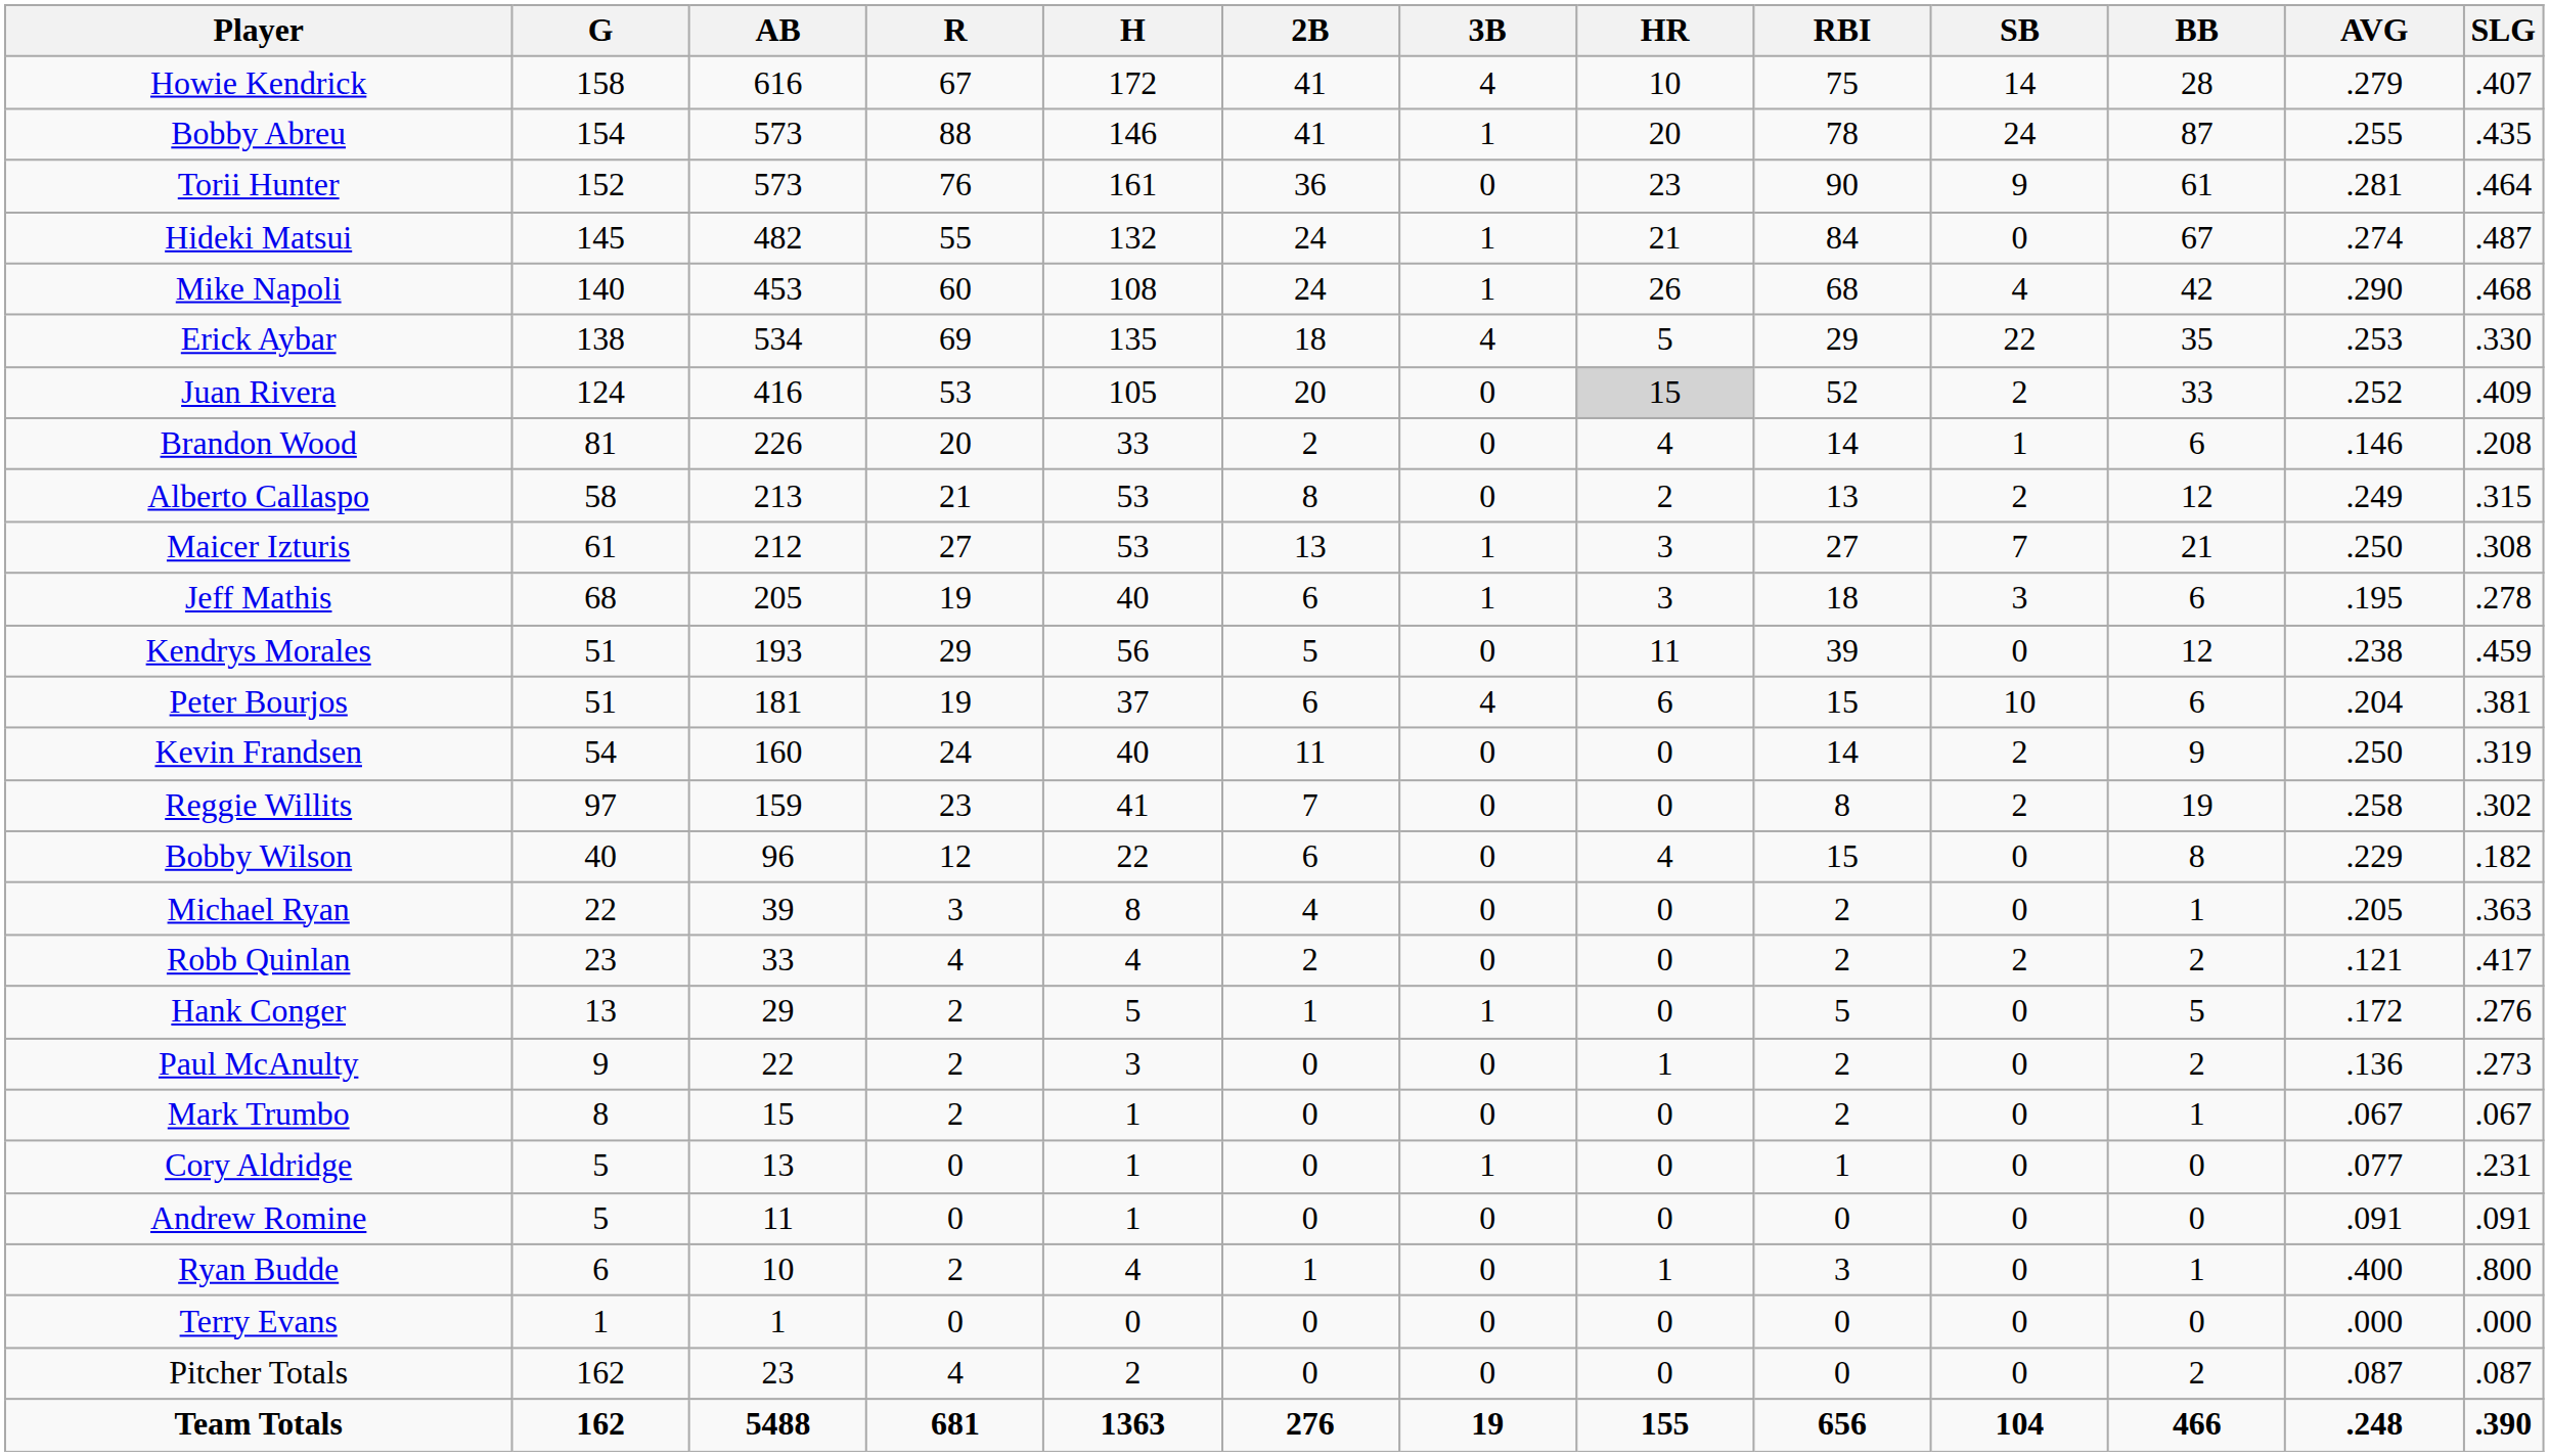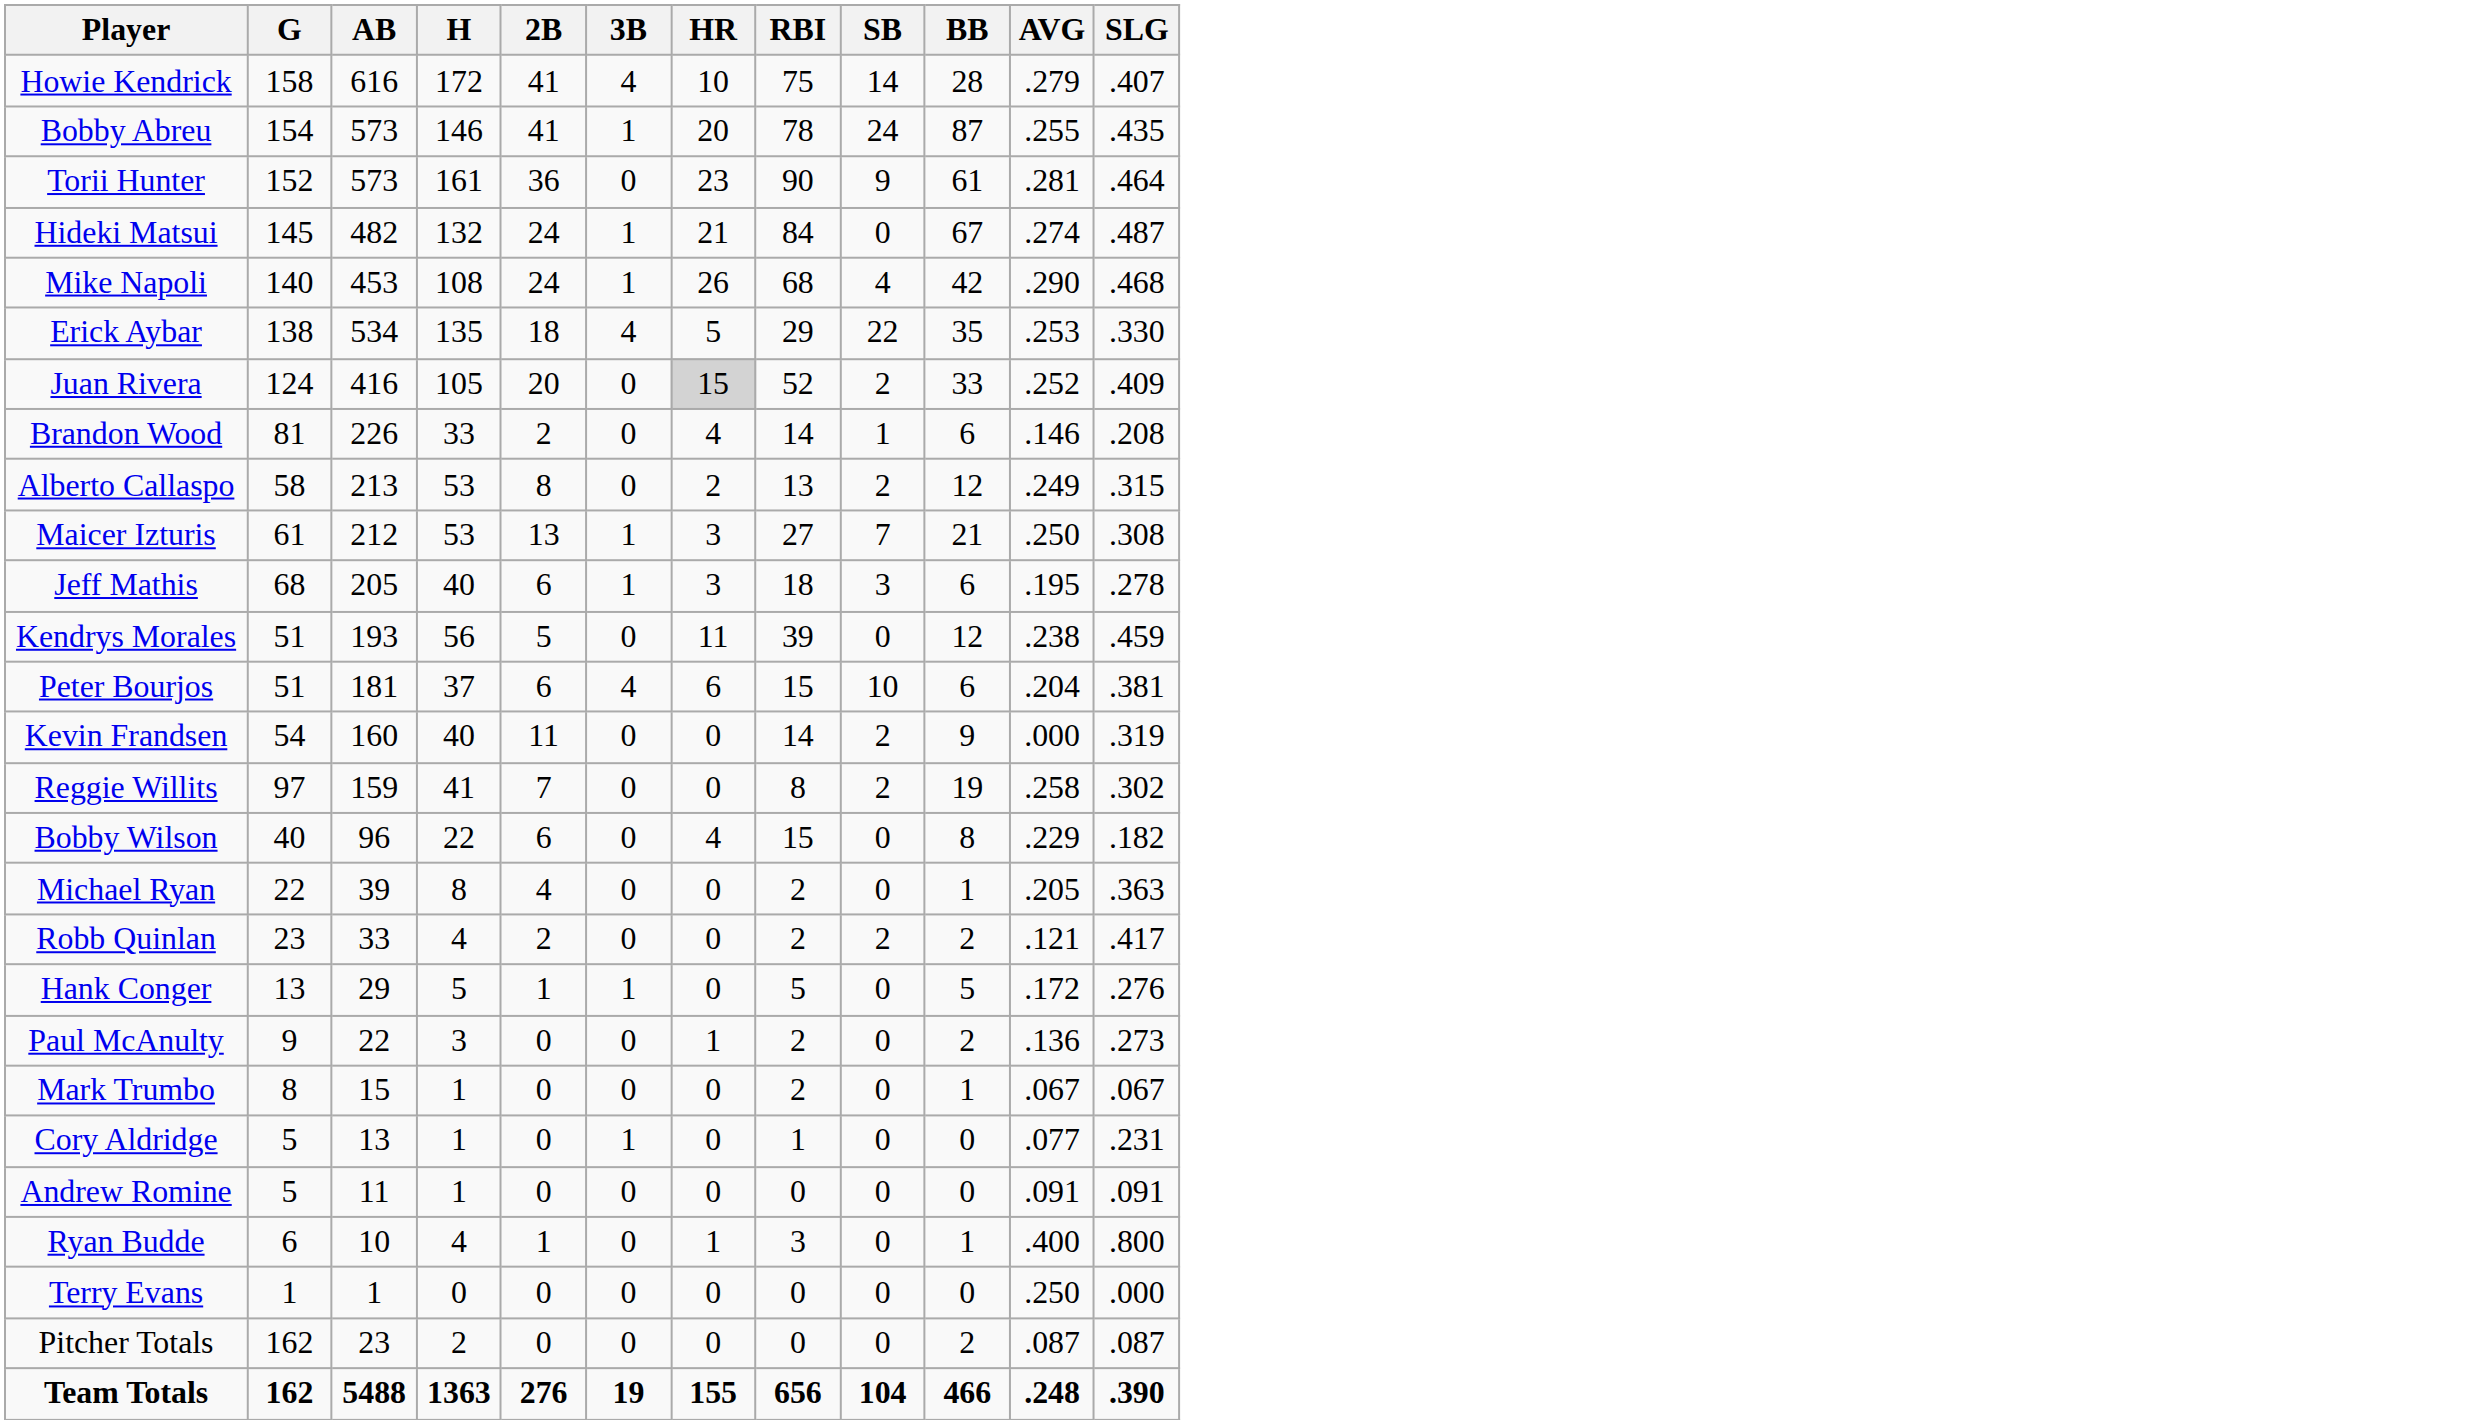 <table class=wikitable style="text-align:center">
 <tr>
 <th bgcolor=#DDDDFF; width="20%">Player</th>
 <th bgcolor=#DDDDFF; width="7%">G</th>
 <th bgcolor=#DDDDFF; width="7%">AB</th>
-<th bgcolor=#DDDDFF; width="7%">R</th>
 <th bgcolor=#DDDDFF; width="7%">H</th>
 <th bgcolor=#DDDDFF; width="7%">2B</th>
 <th bgcolor=#DDDDFF; width="7%">3B</th>
 <th bgcolor=#DDDDFF; width="7%">HR</th>
 <th bgcolor=#DDDDFF; width="7%">RBI</th>
 <th bgcolor=#DDDDFF; width="7%">SB</th>
 <th bgcolor=#DDDDFF; width="7%">BB</th>
 <th bgcolor=#DDDDFF; width="7%">AVG</th>
 <th bgcolor=#DDDDFF; width="7%">SLG</th>
 </tr>
 <tr>
 <td><a href='#'>Howie Kendrick</a></td>
 <td>158</td>
 <td>616</td>
-<td>67</td>
 <td>172</td>
 <td>41</td>
 <td>4</td>
 <td>10</td>
 <td>75</td>
 <td>14</td>
 <td>28</td>
 <td>.279</td>
 <td>.407</td>
 </tr>
 <tr>
 <td><a href='#'>Bobby Abreu</a></td>
 <td>154</td>
 <td>573</td>
-<td>88</td>
 <td>146</td>
 <td>41</td>
 <td>1</td>
 <td>20</td>
 <td>78</td>
 <td>24</td>
 <td>87</td>
 <td>.255</td>
 <td>.435</td>
 </tr>
 <tr>
 <td><a href='#'>Torii Hunter</a></td>
 <td>152</td>
 <td>573</td>
-<td>76</td>
 <td>161</td>
 <td>36</td>
 <td>0</td>
 <td>23</td>
 <td>90</td>
 <td>9</td>
 <td>61</td>
 <td>.281</td>
 <td>.464</td>
 </tr>
 <tr>
 <td><a href='#'>Hideki Matsui</a></td>
 <td>145</td>
 <td>482</td>
-<td>55</td>
 <td>132</td>
 <td>24</td>
 <td>1</td>
 <td>21</td>
 <td>84</td>
 <td>0</td>
 <td>67</td>
 <td>.274</td>
 <td>.487</td>
 </tr>
 <tr>
 <td><a href='#'>Mike Napoli</a></td>
 <td>140</td>
 <td>453</td>
-<td>60</td>
 <td>108</td>
 <td>24</td>
 <td>1</td>
 <td>26</td>
 <td>68</td>
 <td>4</td>
 <td>42</td>
 <td>.290</td>
 <td>.468</td>
 </tr>
 <tr>
 <td><a href='#'>Erick Aybar</a></td>
 <td>138</td>
 <td>534</td>
-<td>69</td>
 <td>135</td>
 <td>18</td>
 <td>4</td>
 <td>5</td>
 <td>29</td>
 <td>22</td>
 <td>35</td>
 <td>.253</td>
 <td>.330</td>
 </tr>
 <tr>
 <td><a href='#'>Juan Rivera</a></td>
 <td>124</td>
 <td>416</td>
-<td>53</td>
 <td>105</td>
 <td>20</td>
 <td>0</td>
 <td style="background: lightgrey;">15</td>
 <td>52</td>
 <td>2</td>
 <td>33</td>
 <td>.252</td>
 <td>.409</td>
 </tr>
 <tr>
 <td><a href='#'>Brandon Wood</a></td>
 <td>81</td>
 <td>226</td>
-<td>20</td>
 <td>33</td>
 <td>2</td>
 <td>0</td>
 <td>4</td>
 <td>14</td>
 <td>1</td>
 <td>6</td>
 <td>.146</td>
 <td>.208</td>
 </tr>
 <tr>
 <td><a href='#'>Alberto Callaspo</a></td>
 <td>58</td>
 <td>213</td>
-<td>21</td>
 <td>53</td>
 <td>8</td>
 <td>0</td>
 <td>2</td>
 <td>13</td>
 <td>2</td>
 <td>12</td>
 <td>.249</td>
 <td>.315</td>
 </tr>
 <tr>
 <td><a href='#'>Maicer Izturis</a></td>
 <td>61</td>
 <td>212</td>
-<td>27</td>
 <td>53</td>
 <td>13</td>
 <td>1</td>
 <td>3</td>
 <td>27</td>
 <td>7</td>
 <td>21</td>
 <td>.250</td>
 <td>.308</td>
 </tr>
 <tr>
 <td><a href='#'>Jeff Mathis</a></td>
 <td>68</td>
 <td>205</td>
-<td>19</td>
 <td>40</td>
 <td>6</td>
 <td>1</td>
 <td>3</td>
 <td>18</td>
 <td>3</td>
 <td>6</td>
 <td>.195</td>
 <td>.278</td>
 </tr>
 <tr>
 <td><a href='#'>Kendrys Morales</a></td>
 <td>51</td>
 <td>193</td>
-<td>29</td>
 <td>56</td>
 <td>5</td>
 <td>0</td>
 <td>11</td>
 <td>39</td>
 <td>0</td>
 <td>12</td>
 <td>.238</td>
 <td>.459</td>
 </tr>
 <tr>
 <td><a href='#'>Peter Bourjos</a></td>
 <td>51</td>
 <td>181</td>
-<td>19</td>
 <td>37</td>
 <td>6</td>
 <td>4</td>
 <td>6</td>
 <td>15</td>
 <td>10</td>
 <td>6</td>
 <td>.204</td>
 <td>.381</td>
 </tr>
 <tr>
 <td><a href='#'>Kevin Frandsen</a></td>
 <td>54</td>
 <td>160</td>
-<td>24</td>
 <td>40</td>
 <td>11</td>
 <td>0</td>
 <td>0</td>
 <td>14</td>
 <td>2</td>
 <td>9</td>
-<td>.250</td>
+<td>.000</td>
 <td>.319</td>
 </tr>
 <tr>
 <td><a href='#'>Reggie Willits</a></td>
 <td>97</td>
 <td>159</td>
-<td>23</td>
 <td>41</td>
 <td>7</td>
 <td>0</td>
 <td>0</td>
 <td>8</td>
 <td>2</td>
 <td>19</td>
 <td>.258</td>
 <td>.302</td>
 </tr>
 <tr>
 <td><a href='#'>Bobby Wilson</a></td>
 <td>40</td>
 <td>96</td>
-<td>12</td>
 <td>22</td>
 <td>6</td>
 <td>0</td>
 <td>4</td>
 <td>15</td>
 <td>0</td>
 <td>8</td>
 <td>.229</td>
 <td>.182</td>
 </tr>
 <tr>
 <td><a href='#'>Michael Ryan</a></td>
 <td>22</td>
 <td>39</td>
-<td>3</td>
 <td>8</td>
 <td>4</td>
 <td>0</td>
 <td>0</td>
 <td>2</td>
 <td>0</td>
 <td>1</td>
 <td>.205</td>
 <td>.363</td>
 </tr>
 <tr>
 <td><a href='#'>Robb Quinlan</a></td>
 <td>23</td>
 <td>33</td>
 <td>4</td>
-<td>4</td>
 <td>2</td>
 <td>0</td>
 <td>0</td>
 <td>2</td>
 <td>2</td>
 <td>2</td>
 <td>.121</td>
 <td>.417</td>
 </tr>
 <tr>
 <td><a href='#'>Hank Conger</a></td>
 <td>13</td>
 <td>29</td>
-<td>2</td>
 <td>5</td>
 <td>1</td>
 <td>1</td>
 <td>0</td>
 <td>5</td>
 <td>0</td>
 <td>5</td>
 <td>.172</td>
 <td>.276</td>
 </tr>
 <tr>
 <td><a href='#'>Paul McAnulty</a></td>
 <td>9</td>
 <td>22</td>
-<td>2</td>
 <td>3</td>
 <td>0</td>
 <td>0</td>
 <td>1</td>
 <td>2</td>
 <td>0</td>
 <td>2</td>
 <td>.136</td>
 <td>.273</td>
 </tr>
 <tr>
 <td><a href='#'>Mark Trumbo</a></td>
 <td>8</td>
 <td>15</td>
-<td>2</td>
 <td>1</td>
 <td>0</td>
 <td>0</td>
 <td>0</td>
 <td>2</td>
 <td>0</td>
 <td>1</td>
 <td>.067</td>
 <td>.067</td>
 </tr>
 <tr>
 <td><a href='#'>Cory Aldridge</a></td>
 <td>5</td>
 <td>13</td>
-<td>0</td>
 <td>1</td>
 <td>0</td>
 <td>1</td>
 <td>0</td>
 <td>1</td>
 <td>0</td>
 <td>0</td>
 <td>.077</td>
 <td>.231</td>
 </tr>
 <tr>
 <td><a href='#'>Andrew Romine</a></td>
 <td>5</td>
 <td>11</td>
-<td>0</td>
 <td>1</td>
 <td>0</td>
 <td>0</td>
 <td>0</td>
 <td>0</td>
 <td>0</td>
 <td>0</td>
 <td>.091</td>
 <td>.091</td>
 </tr>
 <tr>
 <td><a href='#'>Ryan Budde</a></td>
 <td>6</td>
 <td>10</td>
-<td>2</td>
 <td>4</td>
 <td>1</td>
 <td>0</td>
 <td>1</td>
 <td>3</td>
 <td>0</td>
 <td>1</td>
 <td>.400</td>
 <td>.800</td>
 </tr>
 <tr>
 <td><a href='#'>Terry Evans</a></td>
 <td>1</td>
 <td>1</td>
 <td>0</td>
 <td>0</td>
 <td>0</td>
 <td>0</td>
 <td>0</td>
 <td>0</td>
 <td>0</td>
-<td>0</td>
-<td>.000</td>
+<td>.250</td>
 <td>.000</td>
 </tr>
 <tr>
 <td>Pitcher Totals</td>
 <td>162</td>
 <td>23</td>
-<td>4</td>
 <td>2</td>
 <td>0</td>
 <td>0</td>
 <td>0</td>
 <td>0</td>
 <td>0</td>
 <td>2</td>
 <td>.087</td>
 <td>.087</td>
 </tr>
 <tr>
 <td><strong>Team Totals</strong></td>
 <td><strong>162</strong></td>
 <td><strong>5488</strong></td>
-<td><strong>681</strong></td>
 <td><strong>1363</strong></td>
 <td><strong>276</strong></td>
 <td><strong>19</strong></td>
 <td><strong>155</strong></td>
 <td><strong>656</strong></td>
 <td><strong>104</strong></td>
 <td><strong>466</strong></td>
 <td><strong>.248</strong></td>
 <td><strong>.390</strong></td>
 </tr>
 </table>
